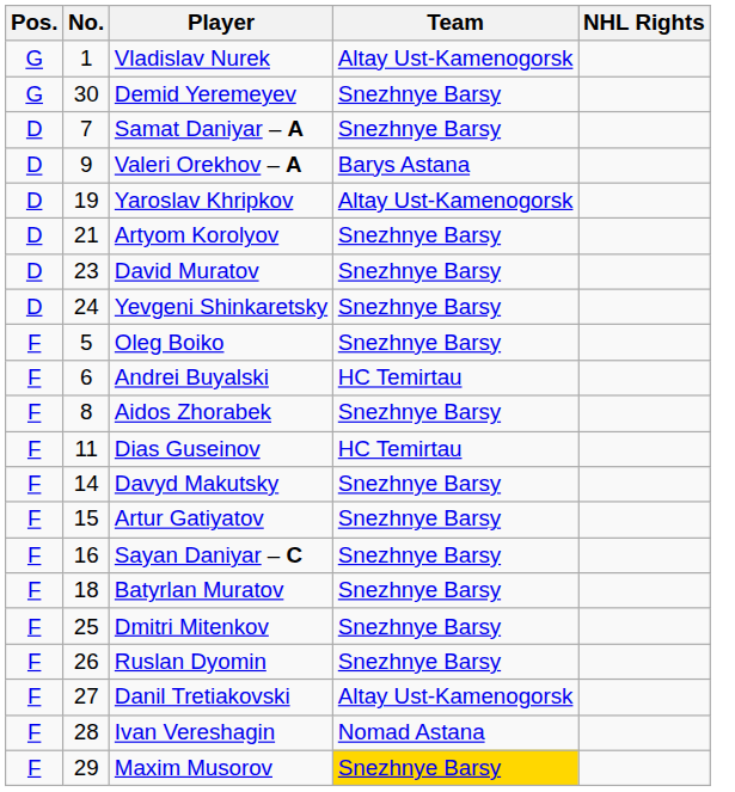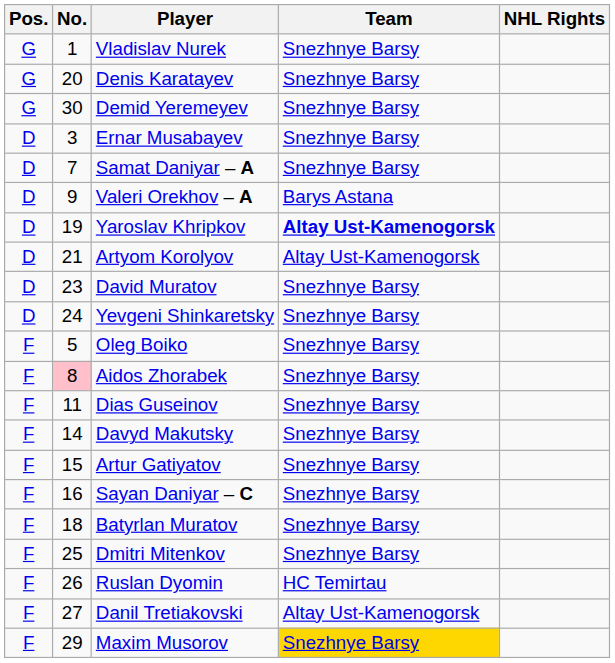 <table class="wikitable sortable">
 <tr>
 <th>Pos.</th>
 <th>No.</th>
 <th>Player</th>
 <th>Team</th>
 <th>NHL Rights</th>
 </tr>
 <tr>
 <td style="text-align:center;"><a href='#'>G</a></td>
 <td style="text-align:center;">1</td>
 <td><a href='#'>Vladislav Nurek</a></td>
-<td> <a href='#'>Altay Ust-Kamenogorsk</a></td>
+<td> <a href='#'>Snezhnye Barsy</a></td>
+<td></td>
+</tr>
+<tr>
+<td style="text-align:center;"><a href='#'>G</a></td>
+<td style="text-align:center;">20</td>
+<td><a href='#'>Denis Karatayev</a></td>
+<td> <a href='#'>Snezhnye Barsy</a></td>
 <td></td>
 </tr>
 <tr>
 <td style="text-align:center;"><a href='#'>G</a></td>
 <td style="text-align:center;">30</td>
 <td><a href='#'>Demid Yeremeyev</a></td>
+<td> <a href='#'>Snezhnye Barsy</a></td>
+<td></td>
+</tr>
+<tr>
+<td style="text-align:center;"><a href='#'>D</a></td>
+<td style="text-align:center;">3</td>
+<td><a href='#'>Ernar Musabayev</a></td>
 <td> <a href='#'>Snezhnye Barsy</a></td>
 <td></td>
 </tr>
 <tr>
 <td style="text-align:center;"><a href='#'>D</a></td>
 <td style="text-align:center;">7</td>
 <td><a href='#'>Samat Daniyar</a> – <strong>A</strong></td>
 <td> <a href='#'>Snezhnye Barsy</a></td>
 <td></td>
 </tr>
 <tr>
 <td style="text-align:center;"><a href='#'>D</a></td>
 <td style="text-align:center;">9</td>
 <td><a href='#'>Valeri Orekhov</a> – <strong>A</strong></td>
 <td> <a href='#'>Barys Astana</a></td>
 <td></td>
 </tr>
 <tr>
 <td style="text-align:center;"><a href='#'>D</a></td>
 <td style="text-align:center;">19</td>
 <td><a href='#'>Yaroslav Khripkov</a></td>
-<td> <a href='#'>Altay Ust-Kamenogorsk</a></td>
+<td><strong> <a href='#'>Altay Ust-Kamenogorsk</a></strong></td>
 <td></td>
 </tr>
 <tr>
 <td style="text-align:center;"><a href='#'>D</a></td>
 <td style="text-align:center;">21</td>
 <td><a href='#'>Artyom Korolyov</a></td>
-<td> <a href='#'>Snezhnye Barsy</a></td>
+<td> <a href='#'>Altay Ust-Kamenogorsk</a></td>
 <td></td>
 </tr>
 <tr>
 <td style="text-align:center;"><a href='#'>D</a></td>
 <td style="text-align:center;">23</td>
 <td><a href='#'>David Muratov</a></td>
 <td> <a href='#'>Snezhnye Barsy</a></td>
 <td></td>
 </tr>
 <tr>
 <td style="text-align:center;"><a href='#'>D</a></td>
 <td style="text-align:center;">24</td>
 <td><a href='#'>Yevgeni Shinkaretsky</a></td>
 <td> <a href='#'>Snezhnye Barsy</a></td>
 <td></td>
 </tr>
 <tr>
 <td style="text-align:center;"><a href='#'>F</a></td>
 <td style="text-align:center;">5</td>
 <td><a href='#'>Oleg Boiko</a></td>
 <td> <a href='#'>Snezhnye Barsy</a></td>
 <td></td>
 </tr>
 <tr>
 <td style="text-align:center;"><a href='#'>F</a></td>
-<td style="text-align:center;">6</td>
-<td><a href='#'>Andrei Buyalski</a></td>
-<td> <a href='#'>HC Temirtau</a></td>
-<td></td>
-</tr>
-<tr>
-<td style="text-align:center;"><a href='#'>F</a></td>
-<td style="text-align:center;">8</td>
+<td style="background: pink; text-align:center;">8</td>
 <td><a href='#'>Aidos Zhorabek</a></td>
 <td> <a href='#'>Snezhnye Barsy</a></td>
 <td></td>
 </tr>
 <tr>
 <td style="text-align:center;"><a href='#'>F</a></td>
 <td style="text-align:center;">11</td>
 <td><a href='#'>Dias Guseinov</a></td>
-<td> <a href='#'>HC Temirtau</a></td>
+<td> <a href='#'>Snezhnye Barsy</a></td>
 <td></td>
 </tr>
 <tr>
 <td style="text-align:center;"><a href='#'>F</a></td>
 <td style="text-align:center;">14</td>
 <td><a href='#'>Davyd Makutsky</a></td>
 <td> <a href='#'>Snezhnye Barsy</a></td>
 <td></td>
 </tr>
 <tr>
 <td style="text-align:center;"><a href='#'>F</a></td>
 <td style="text-align:center;">15</td>
 <td><a href='#'>Artur Gatiyatov</a></td>
 <td> <a href='#'>Snezhnye Barsy</a></td>
 <td></td>
 </tr>
 <tr>
 <td style="text-align:center;"><a href='#'>F</a></td>
 <td style="text-align:center;">16</td>
 <td><a href='#'>Sayan Daniyar</a> – <strong>C</strong></td>
 <td> <a href='#'>Snezhnye Barsy</a></td>
 <td></td>
 </tr>
 <tr>
 <td style="text-align:center;"><a href='#'>F</a></td>
 <td style="text-align:center;">18</td>
 <td><a href='#'>Batyrlan Muratov</a></td>
 <td> <a href='#'>Snezhnye Barsy</a></td>
 <td></td>
 </tr>
 <tr>
 <td style="text-align:center;"><a href='#'>F</a></td>
 <td style="text-align:center;">25</td>
 <td><a href='#'>Dmitri Mitenkov</a></td>
 <td> <a href='#'>Snezhnye Barsy</a></td>
 <td></td>
 </tr>
 <tr>
 <td style="text-align:center;"><a href='#'>F</a></td>
 <td style="text-align:center;">26</td>
 <td><a href='#'>Ruslan Dyomin</a></td>
-<td> <a href='#'>Snezhnye Barsy</a></td>
+<td> <a href='#'>HC Temirtau</a></td>
 <td></td>
 </tr>
 <tr>
 <td style="text-align:center;"><a href='#'>F</a></td>
 <td style="text-align:center;">27</td>
 <td><a href='#'>Danil Tretiakovski</a></td>
 <td> <a href='#'>Altay Ust-Kamenogorsk</a></td>
 <td></td>
 </tr>
 <tr>
 <td style="text-align:center;"><a href='#'>F</a></td>
-<td style="text-align:center;">28</td>
-<td><a href='#'>Ivan Vereshagin</a></td>
-<td> <a href='#'>Nomad Astana</a></td>
-<td></td>
-</tr>
-<tr>
-<td style="text-align:center;"><a href='#'>F</a></td>
 <td style="text-align:center;">29</td>
 <td><a href='#'>Maxim Musorov</a></td>
 <td style="background: gold;"> <a href='#'>Snezhnye Barsy</a></td>
 <td></td>
 </tr>
 </table>
